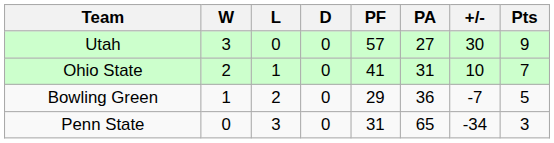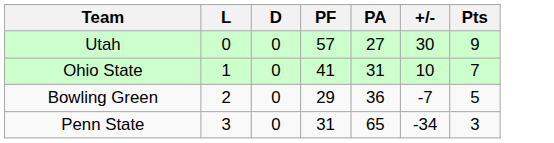 <table class="wikitable" style="text-align: center;">
 <tr>
 <th width="180">Team</th>
-<th width="40">W</th>
 <th width="40">L</th>
 <th width="40">D</th>
 <th width="40">PF</th>
 <th width="40">PA</th>
 <th width="40">+/-</th>
 <th width="40">Pts</th>
 </tr>
 <tr bgcolor=#ccffcc>
 <td>Utah</td>
-<td>3</td>
 <td>0</td>
 <td>0</td>
 <td>57</td>
 <td>27</td>
 <td>30</td>
 <td>9</td>
 </tr>
 <tr bgcolor=#ccffcc>
 <td>Ohio State</td>
-<td>2</td>
 <td>1</td>
 <td>0</td>
 <td>41</td>
 <td>31</td>
 <td>10</td>
 <td>7</td>
 </tr>
 <tr>
 <td>Bowling Green</td>
-<td>1</td>
 <td>2</td>
 <td>0</td>
 <td>29</td>
 <td>36</td>
 <td>-7</td>
 <td>5</td>
 </tr>
 <tr>
 <td>Penn State</td>
-<td>0</td>
 <td>3</td>
 <td>0</td>
 <td>31</td>
 <td>65</td>
 <td>-34</td>
 <td>3</td>
 </tr>
 </table>
